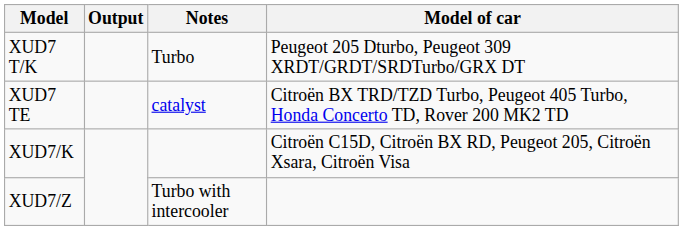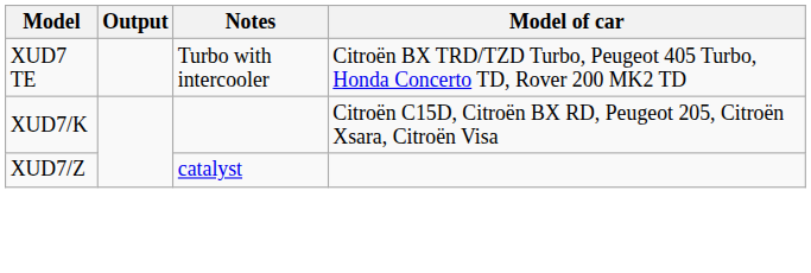 <table class="wikitable">
 <tr>
 <th>Model</th>
 <th>Output</th>
 <th>Notes</th>
 <th>Model of car</th>
 </tr>
 <tr>
-<td>XUD7 T/K</td>
-<td></td>
-<td>Turbo</td>
-<td>Peugeot 205 Dturbo, Peugeot 309 XRDT/GRDT/SRDTurbo/GRX DT</td>
-</tr>
-<tr>
 <td>XUD7 TE</td>
 <td></td>
-<td><a href='#'>catalyst</a></td>
+<td>Turbo with intercooler</td>
 <td>Citroën BX TRD/TZD Turbo, Peugeot 405 Turbo, <a href='#'>Honda Concerto</a> TD, Rover 200 MK2 TD</td>
 </tr>
 <tr>
 <td>XUD7/K</td>
 <td rowspan=2></td>
 <td></td>
 <td>Citroën C15D, Citroën BX RD, Peugeot 205, Citroën Xsara, Citroën Visa</td>
 </tr>
 <tr>
 <td>XUD7/Z</td>
-<td>Turbo with intercooler</td>
+<td><a href='#'>catalyst</a></td>
 <td></td>
 </tr>
 </table>
